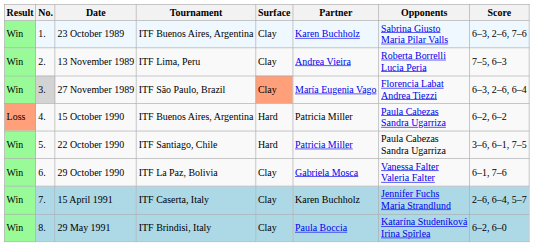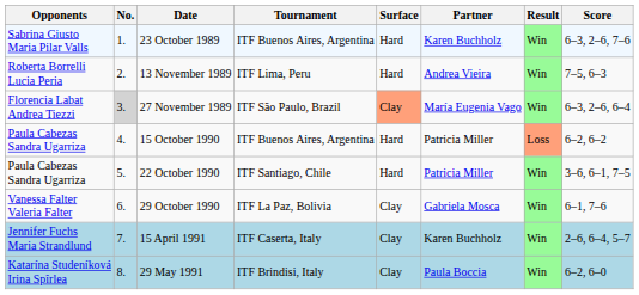 <table class="sortable wikitable" style="font-size:97%;">
 <tr>
-<th>Result</th>
+<th>Opponents</th>
 <th>No.</th>
 <th>Date</th>
 <th>Tournament</th>
 <th>Surface</th>
 <th>Partner</th>
-<th>Opponents</th>
+<th>Result</th>
 <th class="unsortable">Score</th>
 </tr>
 <tr bgcolor="#f0f8ff">
-<td style="background:#98fb98;">Win</td>
+<td> <a href='#'>Sabrina Giusto</a> <br>  <a href='#'>Maria Pilar Valls</a></td>
 <td>1.</td>
 <td>23 October 1989</td>
 <td>ITF Buenos Aires, Argentina</td>
-<td>Clay</td>
+<td>Hard</td>
 <td> <a href='#'>Karen Buchholz</a></td>
-<td> <a href='#'>Sabrina Giusto</a> <br>  <a href='#'>Maria Pilar Valls</a></td>
+<td style="background:#98fb98;">Win</td>
 <td>6–3, 2–6, 7–6</td>
 </tr>
 <tr>
-<td style="background:#98fb98;">Win</td>
+<td> <a href='#'>Roberta Borrelli</a> <br>  <a href='#'>Lucia Peria</a></td>
 <td>2.</td>
 <td>13 November 1989</td>
 <td>ITF Lima, Peru</td>
-<td>Clay</td>
+<td>Hard</td>
 <td> <a href='#'>Andrea Vieira</a></td>
-<td> <a href='#'>Roberta Borrelli</a> <br>  <a href='#'>Lucia Peria</a></td>
+<td style="background:#98fb98;">Win</td>
 <td>7–5, 6–3</td>
 </tr>
 <tr>
-<td style="background:#98fb98;">Win</td>
+<td> <a href='#'>Florencia Labat</a> <br>  <a href='#'>Andrea Tiezzi</a></td>
 <td style="background: lightgrey;">3.</td>
 <td>27 November 1989</td>
 <td>ITF São Paulo, Brazil</td>
 <td style="background: lightsalmon;">Clay</td>
 <td> <a href='#'>María Eugenia Vago</a></td>
-<td> <a href='#'>Florencia Labat</a> <br>  <a href='#'>Andrea Tiezzi</a></td>
+<td style="background:#98fb98;">Win</td>
 <td>6–3, 2–6, 6–4</td>
 </tr>
 <tr>
-<td style="background:#ffa07a;">Loss</td>
+<td> <a href='#'>Paula Cabezas</a> <br>  <a href='#'>Sandra Ugarriza</a></td>
 <td>4.</td>
 <td>15 October 1990</td>
 <td>ITF Buenos Aires, Argentina</td>
 <td>Hard</td>
 <td> Patricia Miller</td>
-<td> <a href='#'>Paula Cabezas</a> <br>  <a href='#'>Sandra Ugarriza</a></td>
+<td style="background:#ffa07a;">Loss</td>
 <td>6–2, 6–2</td>
 </tr>
 <tr>
-<td style="background:#98fb98;">Win</td>
+<td> Paula Cabezas <br>  Sandra Ugarriza</td>
 <td>5.</td>
 <td>22 October 1990</td>
 <td>ITF Santiago, Chile</td>
 <td>Hard</td>
 <td> <a href='#'>Patricia Miller</a></td>
-<td> Paula Cabezas <br>  Sandra Ugarriza</td>
+<td style="background:#98fb98;">Win</td>
 <td>3–6, 6–1, 7–5</td>
 </tr>
 <tr>
-<td style="background:#98fb98;">Win</td>
+<td> <a href='#'>Vanessa Falter</a> <br>  <a href='#'>Valeria Falter</a></td>
 <td>6.</td>
 <td>29 October 1990</td>
 <td>ITF La Paz, Bolivia</td>
 <td>Clay</td>
 <td> <a href='#'>Gabriela Mosca</a></td>
-<td> <a href='#'>Vanessa Falter</a> <br>  <a href='#'>Valeria Falter</a></td>
+<td style="background:#98fb98;">Win</td>
 <td>6–1, 7–6</td>
 </tr>
 <tr style="background:lightblue;">
-<td style="background:#98fb98;">Win</td>
+<td> <a href='#'>Jennifer Fuchs</a> <br>  <a href='#'>Maria Strandlund</a></td>
 <td>7.</td>
 <td>15 April 1991</td>
 <td>ITF Caserta, Italy</td>
 <td>Clay</td>
 <td> Karen Buchholz</td>
-<td> <a href='#'>Jennifer Fuchs</a> <br>  <a href='#'>Maria Strandlund</a></td>
+<td style="background:#98fb98;">Win</td>
 <td>2–6, 6–4, 5–7</td>
 </tr>
 <tr bgcolor="lightblue">
-<td style="background:#98fb98;">Win</td>
+<td> <a href='#'>Katarína Studeníková</a> <br>  <a href='#'>Irina Spîrlea</a></td>
 <td>8.</td>
 <td>29 May 1991</td>
 <td>ITF Brindisi, Italy</td>
 <td>Clay</td>
 <td> <a href='#'>Paula Boccia</a></td>
-<td> <a href='#'>Katarína Studeníková</a> <br>  <a href='#'>Irina Spîrlea</a></td>
+<td style="background:#98fb98;">Win</td>
 <td>6–2, 6–0</td>
 </tr>
 </table>
